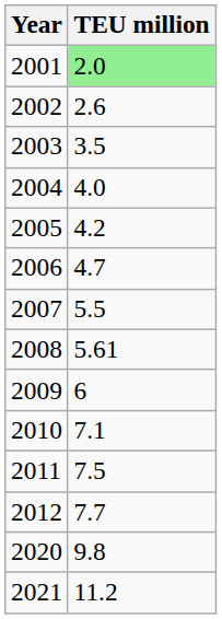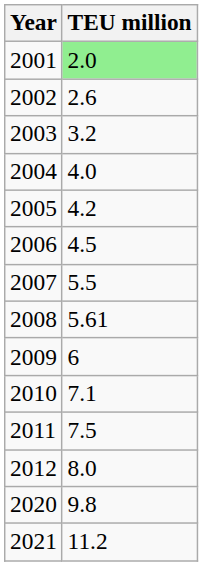 <table class="wikitable sortable">
 <tr>
 <th>Year</th>
 <th>TEU million</th>
 </tr>
 <tr>
 <td>2001</td>
 <td style="background: lightgreen;">2.0</td>
 </tr>
 <tr>
 <td>2002</td>
 <td>2.6</td>
 </tr>
 <tr>
 <td>2003</td>
-<td>3.5</td>
+<td>3.2</td>
 </tr>
 <tr>
 <td>2004</td>
 <td>4.0</td>
 </tr>
 <tr>
 <td>2005</td>
 <td>4.2</td>
 </tr>
 <tr>
 <td>2006</td>
-<td>4.7</td>
+<td>4.5</td>
 </tr>
 <tr>
 <td>2007</td>
 <td>5.5</td>
 </tr>
 <tr>
 <td>2008</td>
 <td>5.61</td>
 </tr>
 <tr>
 <td>2009</td>
 <td>6</td>
 </tr>
 <tr>
 <td>2010</td>
 <td>7.1</td>
 </tr>
 <tr>
 <td>2011</td>
 <td>7.5</td>
 </tr>
 <tr>
 <td>2012</td>
-<td>7.7 </td>
+<td>8.0 </td>
 </tr>
 <tr>
 <td>2020</td>
 <td>9.8 </td>
 </tr>
 <tr>
 <td>2021</td>
 <td>11.2 </td>
 </tr>
 </table>
